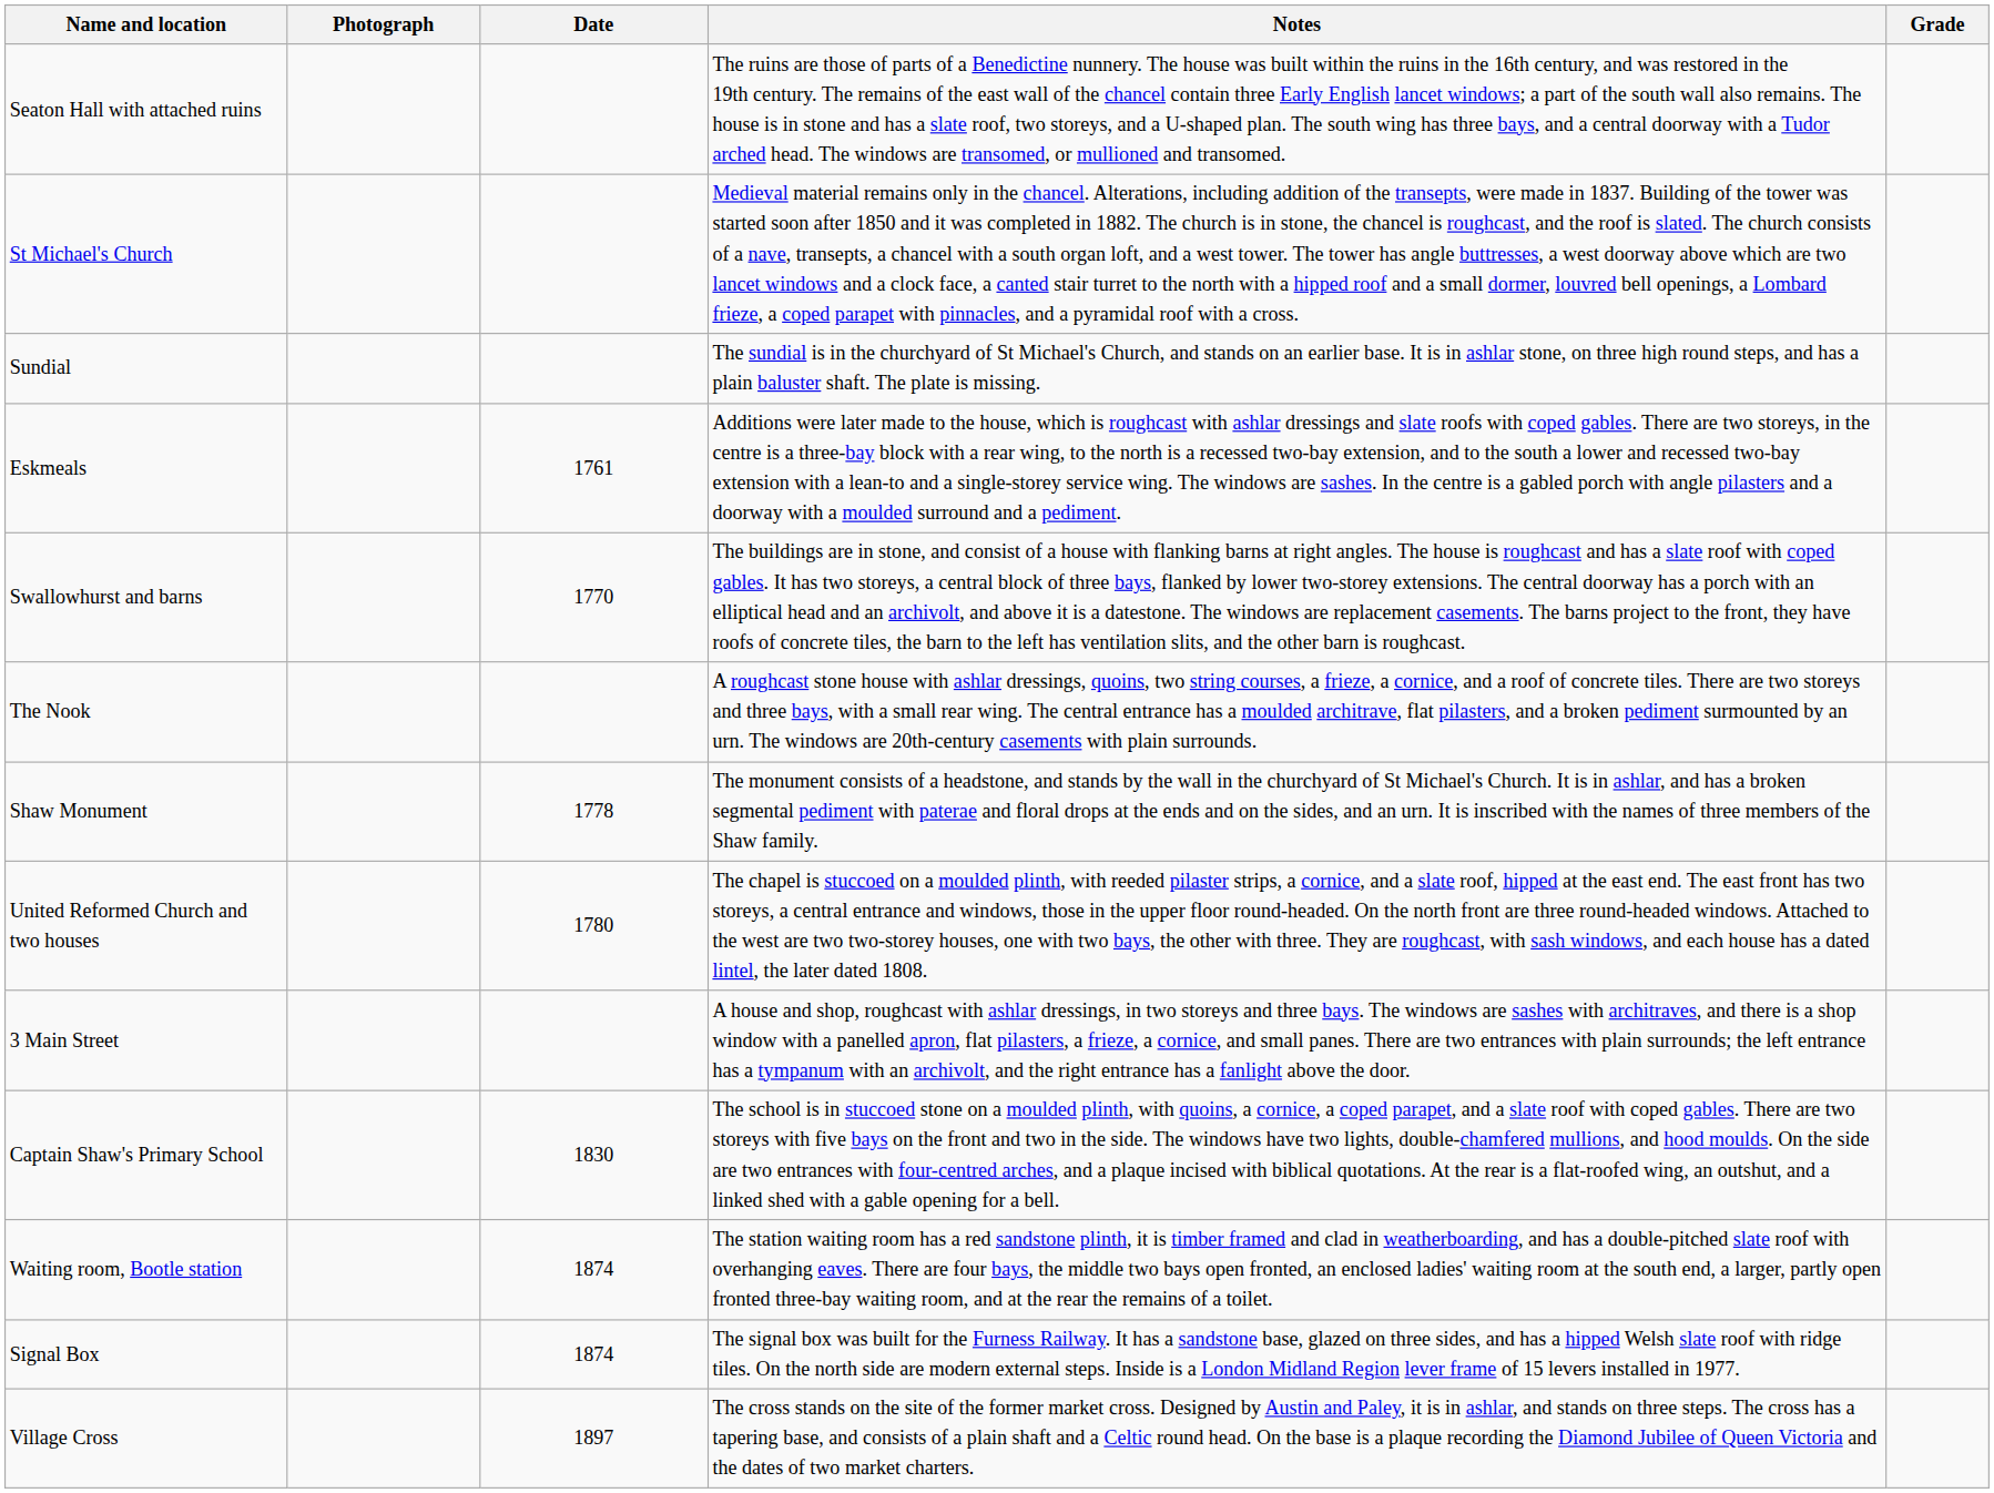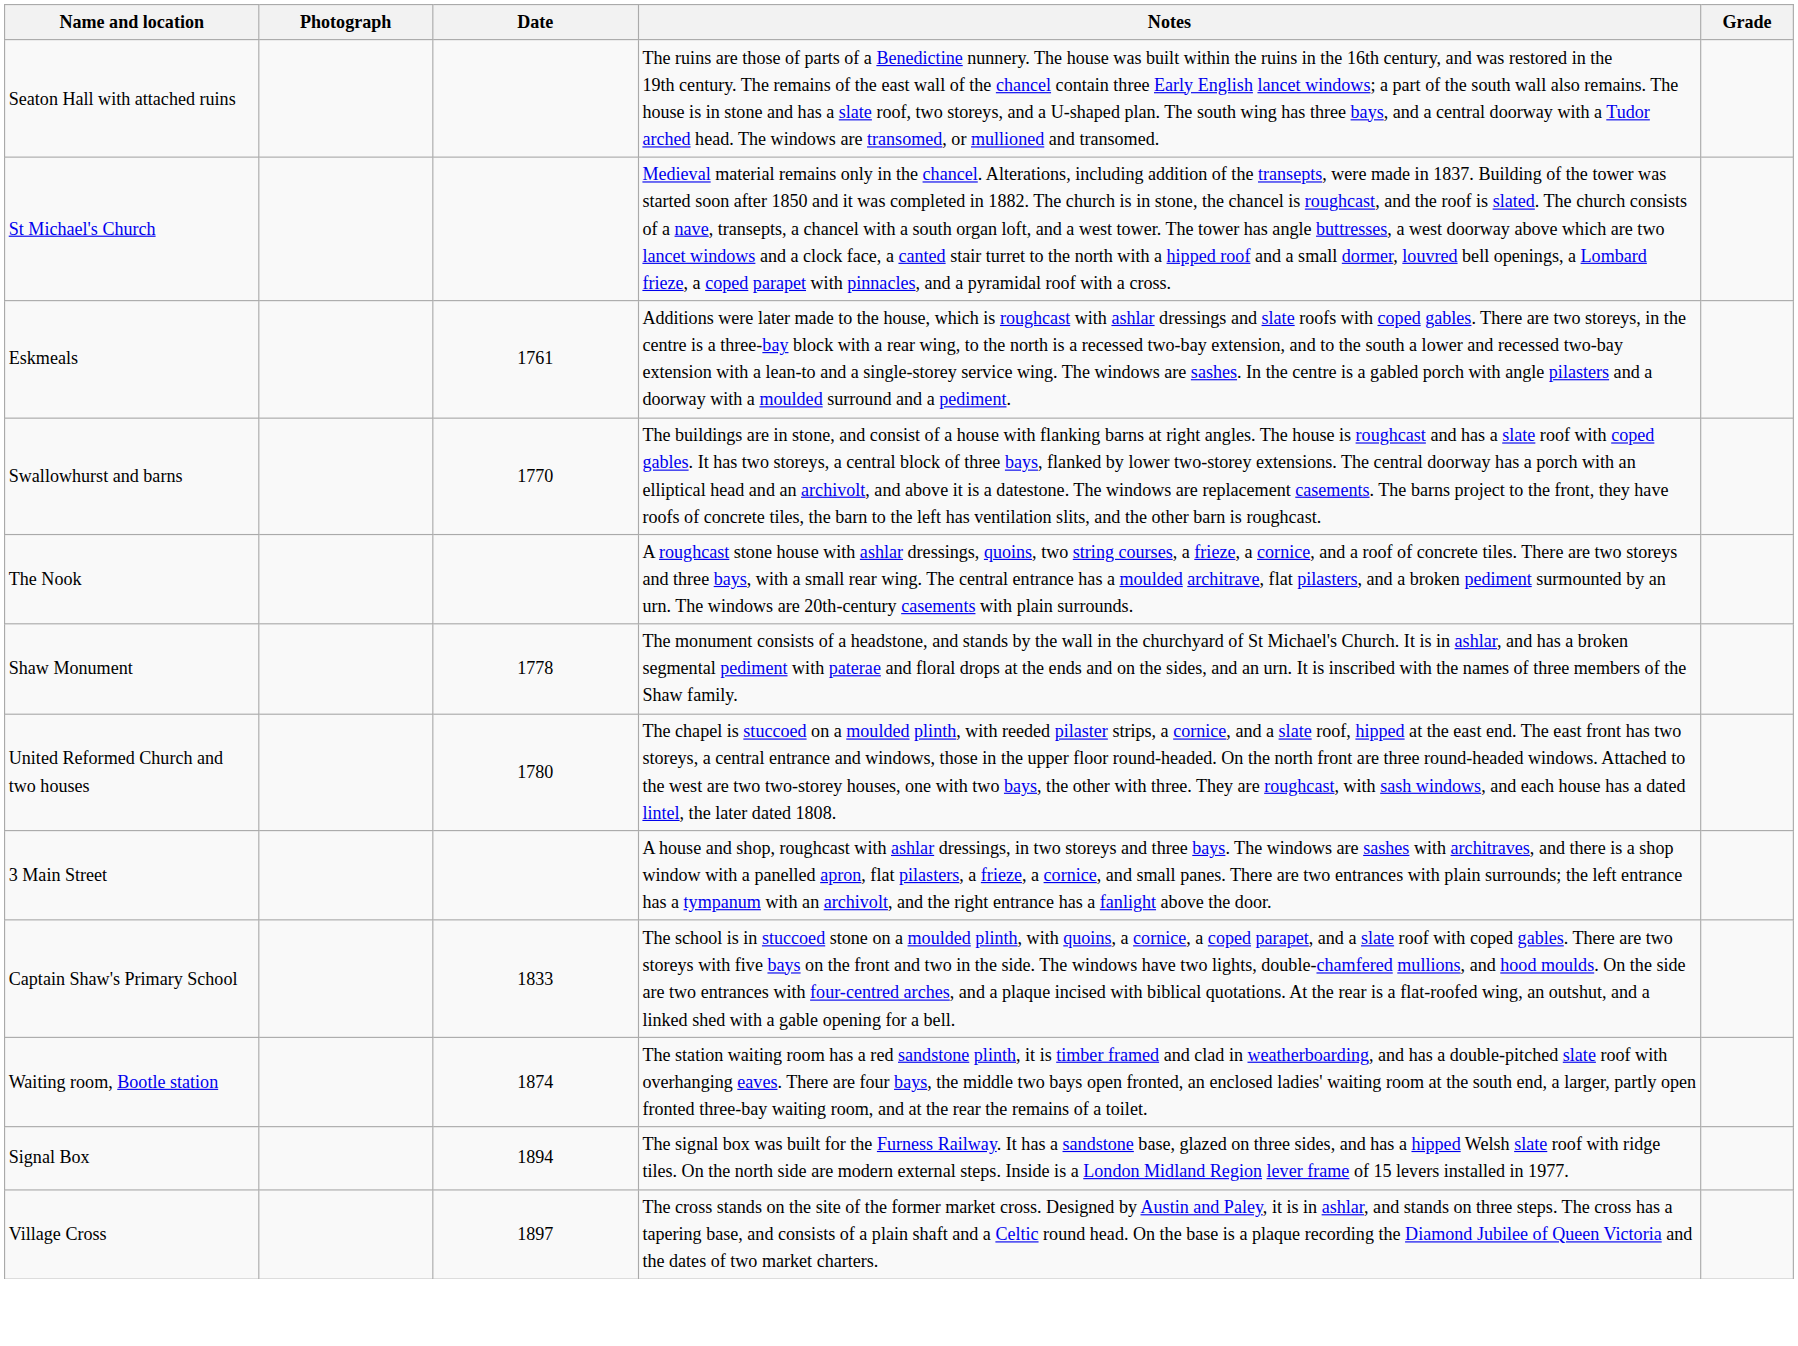 <table class="wikitable sortable plainrowheaders" style="width:100%; border:0; text-align:left; line-height:150%;">
 <tr>
 <th scope="col"  style="width:150px">Name and location</th>
 <th scope="col"  style="width:100px" class="unsortable">Photograph</th>
 <th scope="col"  style="width:120px">Date</th>
 <th scope="col"  style="width:650px" class="unsortable">Notes</th>
 <th scope="col"  style="width:50px">Grade</th>
 </tr>
 <tr>
 <td>Seaton Hall with attached ruins<br><small></small></td>
 <td></td>
 <td align="center"></td>
 <td>The ruins are those of parts of a <a href='#'>Benedictine</a> nunnery.  The house was built within the ruins in the 16th century, and was restored in the 19th century.  The remains of the east wall of the <a href='#'>chancel</a> contain three <a href='#'>Early English</a> <a href='#'>lancet windows</a>; a part of the south wall also remains.  The house is in stone and has a <a href='#'>slate</a> roof, two storeys, and a U-shaped plan.  The south wing has three <a href='#'>bays</a>, and a central doorway with a <a href='#'>Tudor arched</a> head.  The windows are <a href='#'>transomed</a>, or <a href='#'>mullioned</a> and transomed.</td>
 <td align="center" ></td>
 </tr>
 <tr>
 <td><a href='#'>St Michael's Church</a><br><small></small></td>
 <td></td>
 <td align="center"></td>
 <td><a href='#'>Medieval</a> material remains only in the <a href='#'>chancel</a>.  Alterations, including addition of the <a href='#'>transepts</a>, were made in 1837.  Building of the tower was started soon after 1850 and it was completed in 1882.  The church is in stone, the chancel is <a href='#'>roughcast</a>, and the roof is <a href='#'>slated</a>.  The church consists of a <a href='#'>nave</a>, transepts, a chancel with a south organ loft, and a west tower.  The tower has angle <a href='#'>buttresses</a>, a west doorway above which are two <a href='#'>lancet windows</a> and a clock face, a <a href='#'>canted</a> stair turret to the north with a <a href='#'>hipped roof</a> and a small <a href='#'>dormer</a>, <a href='#'>louvred</a> bell openings, a <a href='#'>Lombard frieze</a>, a <a href='#'>coped</a> <a href='#'>parapet</a> with <a href='#'>pinnacles</a>, and a pyramidal roof with a cross.</td>
-<td align="center" ></td>
-</tr>
-<tr>
-<td>Sundial<br><small></small></td>
-<td></td>
-<td align="center"></td>
-<td>The <a href='#'>sundial</a> is in the churchyard of St Michael's Church, and stands on an earlier base.  It is in <a href='#'>ashlar</a> stone, on three high round steps, and has a plain <a href='#'>baluster</a> shaft.  The plate is missing.</td>
 <td align="center" ></td>
 </tr>
 <tr>
 <td>Eskmeals<br><small></small></td>
 <td></td>
 <td align="center">1761</td>
 <td>Additions were later made to the house, which is <a href='#'>roughcast</a> with <a href='#'>ashlar</a> dressings and <a href='#'>slate</a> roofs with <a href='#'>coped</a> <a href='#'>gables</a>.  There are two storeys, in the centre is a three-<a href='#'>bay</a> block with a rear wing, to the north is a recessed two-bay extension, and to the south a lower and recessed two-bay extension with a lean-to and a single-storey service wing.  The windows are <a href='#'>sashes</a>.  In the centre is a gabled porch with angle <a href='#'>pilasters</a> and a doorway with a <a href='#'>moulded</a> surround and a <a href='#'>pediment</a>.</td>
 <td align="center" ></td>
 </tr>
 <tr>
 <td>Swallowhurst and barns<br><small></small></td>
 <td></td>
 <td align="center">1770</td>
 <td>The buildings are in stone, and consist of a house with flanking barns at right angles.  The house is <a href='#'>roughcast</a> and has a <a href='#'>slate</a> roof with <a href='#'>coped</a> <a href='#'>gables</a>.  It has two storeys, a central block of three <a href='#'>bays</a>, flanked by lower two-storey extensions.  The central doorway has a porch with an elliptical head and an <a href='#'>archivolt</a>, and above it is a datestone.  The windows are replacement <a href='#'>casements</a>.  The barns project to the front, they have roofs of concrete tiles, the barn to the left has ventilation slits, and the other barn is roughcast.</td>
 <td align="center" ></td>
 </tr>
 <tr>
 <td>The Nook<br><small></small></td>
 <td></td>
 <td align="center"></td>
 <td>A <a href='#'>roughcast</a> stone house with <a href='#'>ashlar</a> dressings, <a href='#'>quoins</a>, two <a href='#'>string courses</a>, a <a href='#'>frieze</a>, a <a href='#'>cornice</a>, and a roof of concrete tiles.  There are two storeys and three <a href='#'>bays</a>, with a small rear wing.  The central entrance has a <a href='#'>moulded</a> <a href='#'>architrave</a>, flat <a href='#'>pilasters</a>, and a broken <a href='#'>pediment</a> surmounted by an urn.  The windows are 20th-century <a href='#'>casements</a> with plain surrounds.</td>
 <td align="center" ></td>
 </tr>
 <tr>
 <td>Shaw Monument<br><small></small></td>
 <td></td>
 <td align="center">1778</td>
 <td>The monument consists of a headstone, and stands by the wall in the churchyard of St Michael's Church.  It is in <a href='#'>ashlar</a>, and has a broken segmental <a href='#'>pediment</a> with <a href='#'>paterae</a> and floral drops at the ends and on the sides, and an urn.  It is inscribed with the names of three members of the Shaw family.</td>
 <td align="center" ></td>
 </tr>
 <tr>
 <td>United Reformed Church and two houses<br><small></small></td>
 <td></td>
 <td align="center">1780</td>
 <td>The chapel is <a href='#'>stuccoed</a> on a <a href='#'>moulded</a> <a href='#'>plinth</a>, with reeded <a href='#'>pilaster</a> strips, a <a href='#'>cornice</a>, and a <a href='#'>slate</a> roof, <a href='#'>hipped</a> at the east end.  The east front has two storeys, a central entrance and windows, those in the upper floor round-headed.  On the north front are three round-headed windows.  Attached to the west are two two-storey houses, one with two <a href='#'>bays</a>, the other with three.  They are <a href='#'>roughcast</a>, with <a href='#'>sash windows</a>, and each house has a dated <a href='#'>lintel</a>, the later dated 1808.</td>
 <td align="center" ></td>
 </tr>
 <tr>
 <td>3 Main Street<br><small></small></td>
 <td></td>
 <td align="center"></td>
 <td>A house and shop, roughcast with <a href='#'>ashlar</a> dressings, in two storeys and three <a href='#'>bays</a>.  The windows are <a href='#'>sashes</a> with <a href='#'>architraves</a>, and there is a shop window with a panelled <a href='#'>apron</a>, flat <a href='#'>pilasters</a>, a <a href='#'>frieze</a>, a <a href='#'>cornice</a>, and small panes.  There are two entrances with plain surrounds; the left entrance has a <a href='#'>tympanum</a> with an <a href='#'>archivolt</a>, and the right entrance has a <a href='#'>fanlight</a> above the door.</td>
 <td align="center" ></td>
 </tr>
 <tr>
 <td>Captain Shaw's Primary School<br><small></small></td>
 <td></td>
-<td align="center">1830</td>
+<td align="center">1833</td>
 <td>The school is in <a href='#'>stuccoed</a> stone on a <a href='#'>moulded</a> <a href='#'>plinth</a>, with <a href='#'>quoins</a>, a <a href='#'>cornice</a>, a <a href='#'>coped</a> <a href='#'>parapet</a>, and a <a href='#'>slate</a> roof with coped <a href='#'>gables</a>.  There are two storeys with five <a href='#'>bays</a> on the front and two in the side.  The windows have two lights, double-<a href='#'>chamfered</a> <a href='#'>mullions</a>, and <a href='#'>hood moulds</a>.  On the side are two entrances with <a href='#'>four-centred arches</a>, and a plaque incised with biblical quotations.  At the rear is a flat-roofed wing, an outshut, and a linked shed with a gable opening for a bell.</td>
 <td align="center" ></td>
 </tr>
 <tr>
 <td>Waiting room, <a href='#'>Bootle station</a><br><small></small></td>
 <td></td>
 <td align="center">1874</td>
 <td>The station waiting room has a red <a href='#'>sandstone</a> <a href='#'>plinth</a>, it is <a href='#'>timber framed</a> and clad in <a href='#'>weatherboarding</a>, and has a double-pitched <a href='#'>slate</a> roof with overhanging <a href='#'>eaves</a>.  There are four <a href='#'>bays</a>, the middle two bays open fronted, an enclosed ladies' waiting room at the south end, a larger, partly open fronted three-bay waiting room, and at the rear the remains of a toilet.</td>
 <td align="center" ></td>
 </tr>
 <tr>
 <td>Signal Box<br><small></small></td>
 <td></td>
-<td align="center">1874</td>
+<td align="center">1894</td>
 <td>The signal box was built for the <a href='#'>Furness Railway</a>.  It has a <a href='#'>sandstone</a> base, glazed on three sides, and has a <a href='#'>hipped</a> Welsh <a href='#'>slate</a> roof with ridge tiles.  On the north side are modern external steps.  Inside is a <a href='#'>London Midland Region</a> <a href='#'>lever frame</a> of 15 levers installed in 1977.</td>
 <td align="center" ></td>
 </tr>
 <tr>
 <td>Village Cross<br><small></small></td>
 <td></td>
 <td align="center">1897</td>
 <td>The cross stands on the site of the former market cross. Designed by <a href='#'>Austin and Paley</a>, it is in <a href='#'>ashlar</a>, and stands on three steps.  The cross has a tapering base, and consists of a plain shaft and a <a href='#'>Celtic</a> round head.  On the base is a plaque recording the <a href='#'>Diamond Jubilee of Queen Victoria</a> and the dates of two market charters.</td>
 <td align="center" ></td>
 </tr>
 <tr>
 </tr>
 </table>
